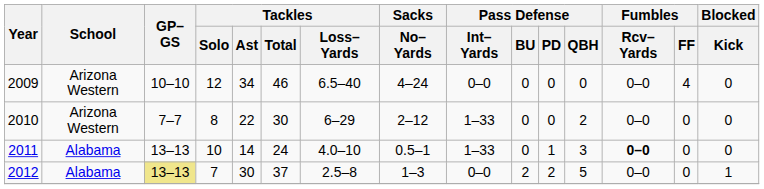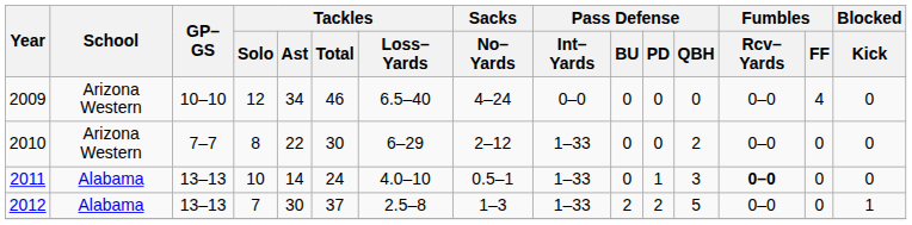 <table class=wikitable style="text-align:center;">
 <tr>
 <th rowspan=2>Year</th>
 <th rowspan=2>School</th>
 <th rowspan=2>GP–GS</th>
 <th colspan=4>Tackles</th>
 <th>Sacks</th>
 <th colspan=4>Pass Defense</th>
 <th colspan=2>Fumbles</th>
 <th>Blocked</th>
 </tr>
 <tr>
 <th>Solo</th>
 <th>Ast</th>
 <th>Total</th>
 <th>Loss–Yards</th>
 <th>No–Yards</th>
 <th>Int–Yards</th>
 <th>BU</th>
 <th>PD</th>
 <th>QBH</th>
 <th>Rcv–Yards</th>
 <th>FF</th>
 <th>Kick</th>
 </tr>
 <tr>
 <td>2009</td>
 <td>Arizona Western</td>
 <td>10–10</td>
 <td>12</td>
 <td>34</td>
 <td>46</td>
 <td>6.5–40</td>
 <td>4–24</td>
 <td>0–0</td>
 <td>0</td>
 <td>0</td>
 <td>0</td>
 <td>0–0</td>
 <td>4</td>
 <td>0</td>
 </tr>
 <tr>
 <td>2010</td>
 <td>Arizona Western</td>
 <td>7–7</td>
 <td>8</td>
 <td>22</td>
 <td>30</td>
 <td>6–29</td>
 <td>2–12</td>
 <td>1–33</td>
 <td>0</td>
 <td>0</td>
 <td>2</td>
 <td>0–0</td>
 <td>0</td>
 <td>0</td>
 </tr>
 <tr>
 <td><a href='#'>2011</a></td>
 <td><a href='#'>Alabama</a></td>
 <td>13–13</td>
 <td>10</td>
 <td>14</td>
 <td>24</td>
 <td>4.0–10</td>
 <td>0.5–1</td>
 <td>1–33</td>
 <td>0</td>
 <td>1</td>
 <td>3</td>
 <td><strong>0–0</strong></td>
 <td>0</td>
 <td>0</td>
 </tr>
 <tr>
 <td><a href='#'>2012</a></td>
 <td><a href='#'>Alabama</a></td>
-<td style="background: khaki;">13–13</td>
+<td>13–13</td>
 <td>7</td>
 <td>30</td>
 <td>37</td>
 <td>2.5–8</td>
 <td>1–3</td>
-<td>0–0</td>
+<td>1–33</td>
 <td>2</td>
 <td>2</td>
 <td>5</td>
 <td>0–0</td>
 <td>0</td>
 <td>1</td>
 </tr>
 <tr>
 </tr>
 </table>
